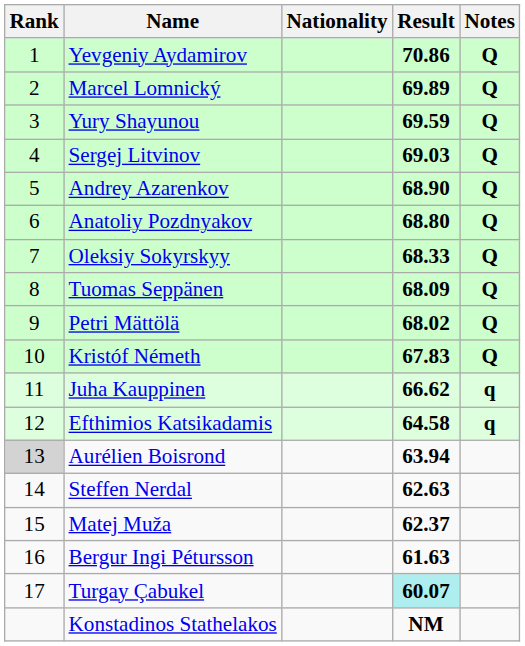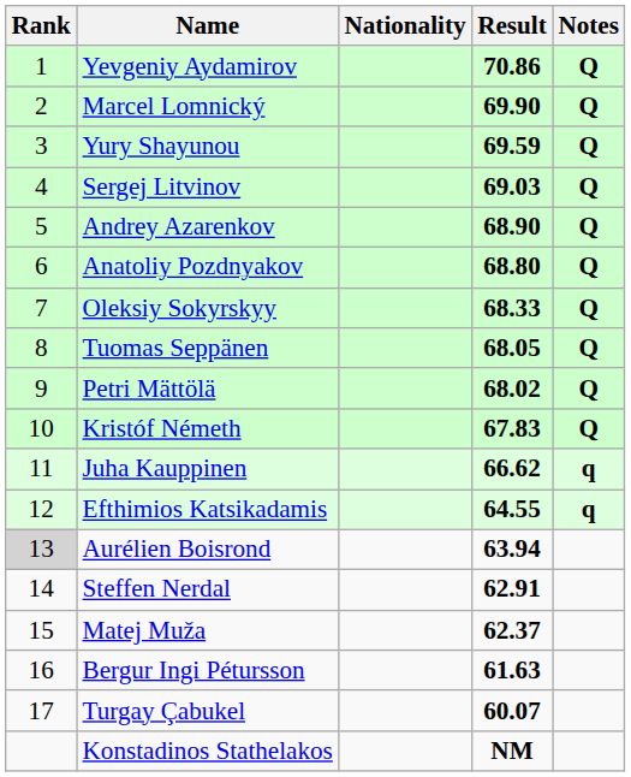 <table class="wikitable sortable" style="text-align:center">
 <tr>
 <th>Rank</th>
 <th>Name</th>
 <th>Nationality</th>
 <th>Result</th>
 <th>Notes</th>
 </tr>
 <tr bgcolor=ccffcc>
 <td>1</td>
 <td align=left><a href='#'>Yevgeniy Aydamirov</a></td>
 <td align=left></td>
 <td><strong>70.86</strong></td>
 <td><strong>Q</strong></td>
 </tr>
 <tr bgcolor=ccffcc>
 <td>2</td>
 <td align=left><a href='#'>Marcel Lomnický</a></td>
 <td align=left></td>
-<td><strong>69.89</strong></td>
+<td><strong>69.90</strong></td>
 <td><strong>Q</strong></td>
 </tr>
 <tr bgcolor=ccffcc>
 <td>3</td>
 <td align=left><a href='#'>Yury Shayunou</a></td>
 <td align=left></td>
 <td><strong>69.59</strong></td>
 <td><strong>Q</strong></td>
 </tr>
 <tr bgcolor=ccffcc>
 <td>4</td>
 <td align=left><a href='#'>Sergej Litvinov</a></td>
 <td align=left></td>
 <td><strong>69.03</strong></td>
 <td><strong>Q</strong></td>
 </tr>
 <tr bgcolor=ccffcc>
 <td>5</td>
 <td align=left><a href='#'>Andrey Azarenkov</a></td>
 <td align=left></td>
 <td><strong>68.90</strong></td>
 <td><strong>Q</strong></td>
 </tr>
 <tr bgcolor=ccffcc>
 <td>6</td>
 <td align=left><a href='#'>Anatoliy Pozdnyakov</a></td>
 <td align=left></td>
 <td><strong>68.80</strong></td>
 <td><strong>Q</strong></td>
 </tr>
 <tr bgcolor=ccffcc>
 <td>7</td>
 <td align=left><a href='#'>Oleksiy Sokyrskyy</a></td>
 <td align=left></td>
 <td><strong>68.33</strong></td>
 <td><strong>Q</strong></td>
 </tr>
 <tr bgcolor=ccffcc>
 <td>8</td>
 <td align=left><a href='#'>Tuomas Seppänen</a></td>
 <td align=left></td>
-<td><strong>68.09</strong></td>
+<td><strong>68.05</strong></td>
 <td><strong>Q</strong></td>
 </tr>
 <tr bgcolor=ccffcc>
 <td>9</td>
 <td align=left><a href='#'>Petri Mättölä</a></td>
 <td align=left></td>
 <td><strong>68.02</strong></td>
 <td><strong>Q</strong></td>
 </tr>
 <tr bgcolor=ccffcc>
 <td>10</td>
 <td align=left><a href='#'>Kristóf Németh</a></td>
 <td align=left></td>
 <td><strong>67.83</strong></td>
 <td><strong>Q</strong></td>
 </tr>
 <tr bgcolor=ddffdd>
 <td>11</td>
 <td align=left><a href='#'>Juha Kauppinen</a></td>
 <td align=left></td>
 <td><strong>66.62</strong></td>
 <td><strong>q</strong></td>
 </tr>
 <tr bgcolor=ddffdd>
 <td>12</td>
 <td align=left><a href='#'>Efthimios Katsikadamis</a></td>
 <td align=left></td>
-<td><strong>64.58</strong></td>
+<td><strong>64.55</strong></td>
 <td><strong>q</strong></td>
 </tr>
 <tr>
 <td style="background: lightgrey;">13</td>
 <td align=left><a href='#'>Aurélien Boisrond</a></td>
 <td align=left></td>
 <td><strong>63.94</strong></td>
 <td></td>
 </tr>
 <tr>
 <td>14</td>
 <td align=left><a href='#'>Steffen Nerdal</a></td>
 <td align=left></td>
-<td><strong>62.63</strong></td>
+<td><strong>62.91</strong></td>
 <td></td>
 </tr>
 <tr>
 <td>15</td>
 <td align=left><a href='#'>Matej Muža</a></td>
 <td align=left></td>
 <td><strong>62.37</strong></td>
 <td></td>
 </tr>
 <tr>
 <td>16</td>
 <td align=left><a href='#'>Bergur Ingi Pétursson</a></td>
 <td align=left></td>
 <td><strong>61.63</strong></td>
 <td></td>
 </tr>
 <tr>
 <td>17</td>
 <td align=left><a href='#'>Turgay Çabukel</a></td>
 <td align=left></td>
-<td style="background: paleturquoise;"><strong>60.07</strong></td>
+<td><strong>60.07</strong></td>
 <td></td>
 </tr>
 <tr>
 <td></td>
 <td align=left><a href='#'>Konstadinos Stathelakos</a></td>
 <td align=left></td>
 <td><strong>NM</strong></td>
 <td></td>
 </tr>
 </table>
